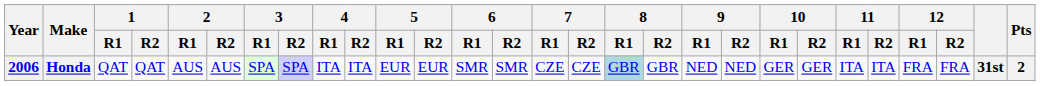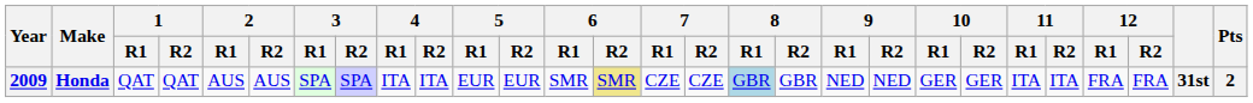 <table class="wikitable" style="text-align:center; font-size:90%">
 <tr>
 <th valign="middle" rowspan=2>Year</th>
 <th valign="middle" rowspan=2>Make</th>
 <th colspan=2>1</th>
 <th colspan=2>2</th>
 <th colspan=2>3</th>
 <th colspan=2>4</th>
 <th colspan=2>5</th>
 <th colspan=2>6</th>
 <th colspan=2>7</th>
 <th colspan=2>8</th>
 <th colspan=2>9</th>
 <th colspan=2>10</th>
 <th colspan=2>11</th>
 <th colspan=2>12</th>
 <th rowspan=2></th>
 <th rowspan=2>Pts</th>
 </tr>
 <tr>
 <th>R1</th>
 <th>R2</th>
 <th>R1</th>
 <th>R2</th>
 <th>R1</th>
 <th>R2</th>
 <th>R1</th>
 <th>R2</th>
 <th>R1</th>
 <th>R2</th>
 <th>R1</th>
 <th>R2</th>
 <th>R1</th>
 <th>R2</th>
 <th>R1</th>
 <th>R2</th>
 <th>R1</th>
 <th>R2</th>
 <th>R1</th>
 <th>R2</th>
 <th>R1</th>
 <th>R2</th>
 <th>R1</th>
 <th>R2</th>
 </tr>
 <tr>
-<th><a href='#'>2006</a></th>
+<th><a href='#'>2009</a></th>
 <th><a href='#'>Honda</a></th>
 <td><a href='#'>QAT</a></td>
 <td><a href='#'>QAT</a></td>
 <td><a href='#'>AUS</a></td>
 <td><a href='#'>AUS</a></td>
 <td style="background:#DFFFDF;"><a href='#'>SPA</a><br></td>
 <td style="background:#CFCFFF;"><a href='#'>SPA</a><br></td>
 <td><a href='#'>ITA</a></td>
 <td><a href='#'>ITA</a></td>
 <td><a href='#'>EUR</a></td>
 <td><a href='#'>EUR</a></td>
 <td><a href='#'>SMR</a></td>
-<td><a href='#'>SMR</a></td>
+<td style="background: khaki;"><a href='#'>SMR</a></td>
 <td><a href='#'>CZE</a></td>
 <td><a href='#'>CZE</a></td>
 <td style="background: lightblue;"><a href='#'>GBR</a></td>
 <td><a href='#'>GBR</a></td>
 <td><a href='#'>NED</a></td>
 <td><a href='#'>NED</a></td>
 <td><a href='#'>GER</a></td>
 <td><a href='#'>GER</a></td>
 <td><a href='#'>ITA</a></td>
 <td><a href='#'>ITA</a></td>
 <td><a href='#'>FRA</a></td>
 <td><a href='#'>FRA</a></td>
 <th>31st</th>
 <th>2</th>
 </tr>
 </table>
